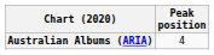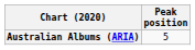 <table class="wikitable plainrowheaders" style="text-align:center">
 <tr>
 <th scope="col">Chart (2020)</th>
 <th scope="col">Peak<br>position</th>
 </tr>
 <tr>
 <th scope="row">Australian Albums (<a href='#'>ARIA</a>)</th>
-<td>4</td>
+<td>5</td>
 </tr>
 </table>
